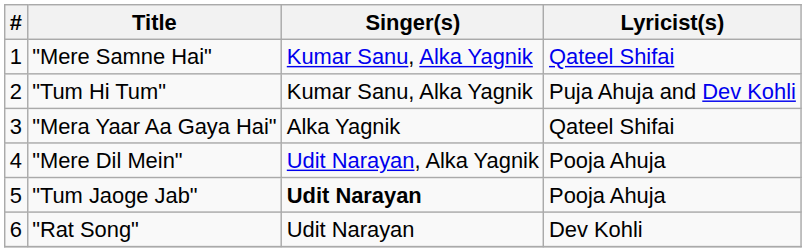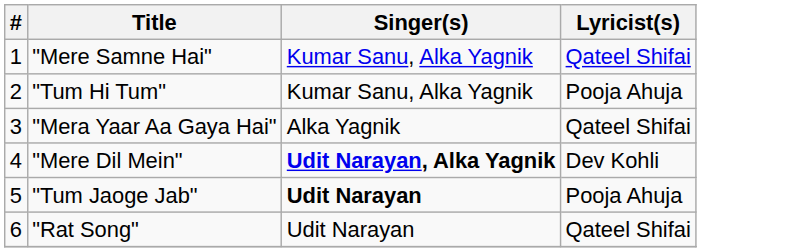 <table class="wikitable" style="font-size:95%;">
 <tr>
 <th>#</th>
 <th>Title</th>
 <th>Singer(s)</th>
 <th>Lyricist(s)</th>
 </tr>
 <tr>
 <td>1</td>
 <td>"Mere Samne Hai"</td>
 <td><a href='#'>Kumar Sanu</a>, <a href='#'>Alka Yagnik</a></td>
 <td><a href='#'>Qateel Shifai</a></td>
 </tr>
 <tr>
 <td>2</td>
 <td>"Tum Hi Tum"</td>
 <td>Kumar Sanu, Alka Yagnik</td>
-<td>Puja Ahuja and <a href='#'>Dev Kohli</a></td>
+<td>Pooja Ahuja</td>
 </tr>
 <tr>
 <td>3</td>
 <td>"Mera Yaar Aa Gaya Hai"</td>
 <td>Alka Yagnik</td>
 <td>Qateel Shifai</td>
 </tr>
 <tr>
 <td>4</td>
 <td>"Mere Dil Mein"</td>
-<td><a href='#'>Udit Narayan</a>, Alka Yagnik</td>
-<td>Pooja Ahuja</td>
+<td><strong><a href='#'>Udit Narayan</a>, Alka Yagnik</strong></td>
+<td>Dev Kohli</td>
 </tr>
 <tr>
 <td>5</td>
 <td>"Tum Jaoge Jab"</td>
 <td><strong>Udit Narayan</strong></td>
 <td>Pooja Ahuja</td>
 </tr>
 <tr>
 <td>6</td>
 <td>"Rat Song"</td>
 <td>Udit Narayan</td>
-<td>Dev Kohli</td>
+<td>Qateel Shifai</td>
 </tr>
 <tr>
 </tr>
 </table>
